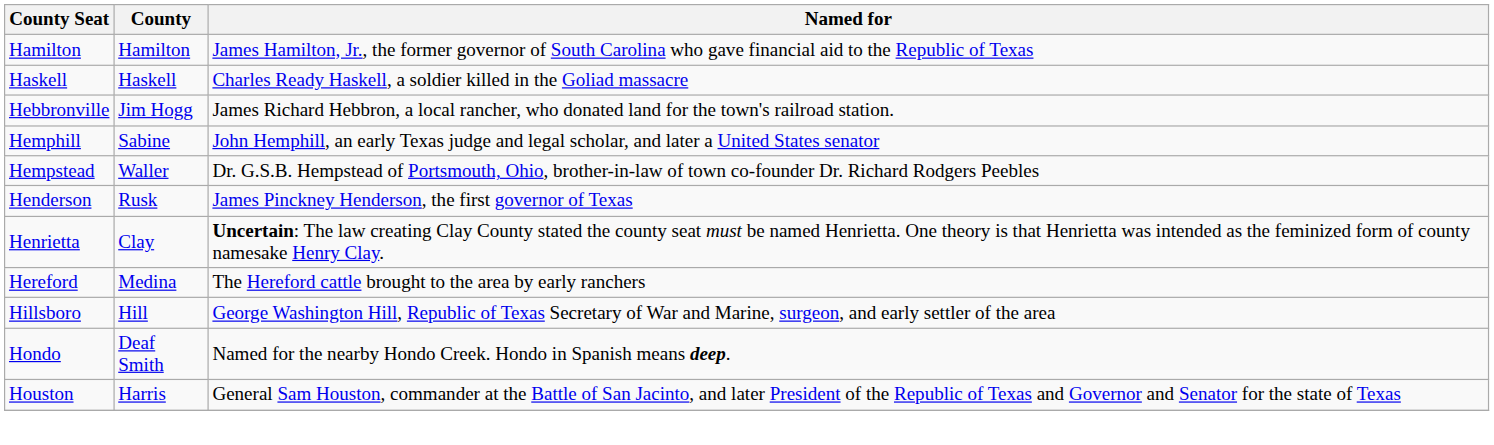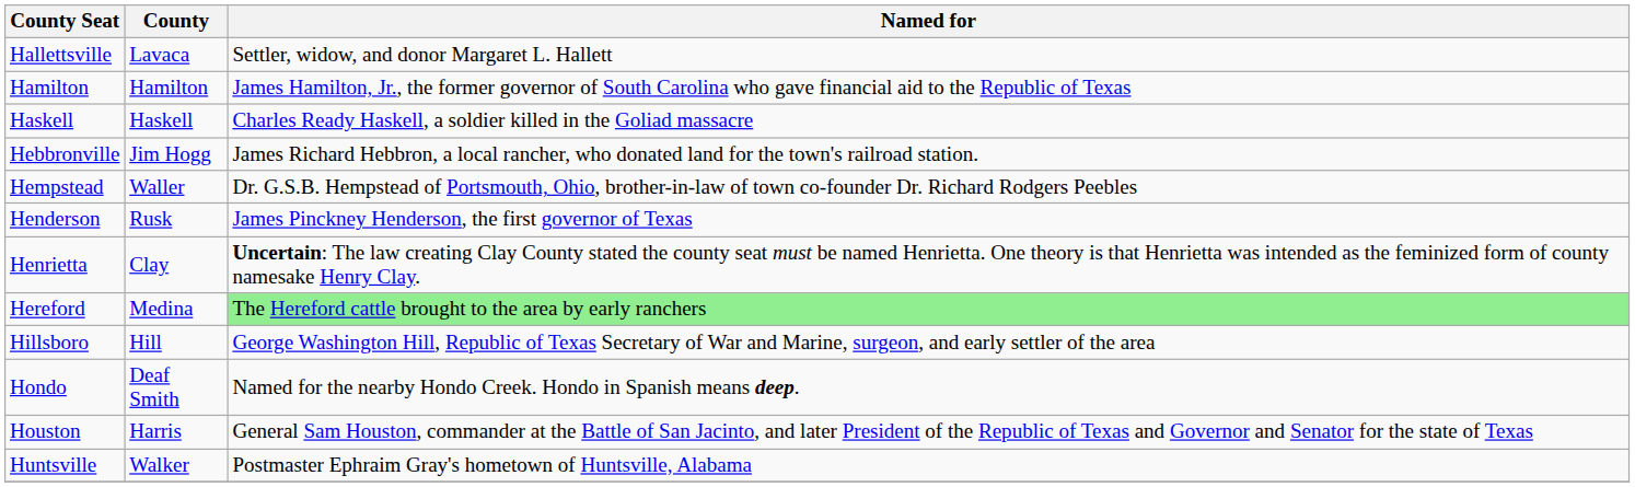 <table class="wikitable">
 <tr>
 <th>County Seat</th>
 <th>County</th>
 <th>Named for</th>
+</tr>
+<tr valign="top">
+<td><a href='#'>Hallettsville</a></td>
+<td><a href='#'>Lavaca</a></td>
+<td>Settler, widow, and donor Margaret L. Hallett</td>
 </tr>
 <tr>
 <td><a href='#'>Hamilton</a></td>
 <td><a href='#'>Hamilton</a></td>
 <td><a href='#'>James Hamilton, Jr.</a>, the former governor of <a href='#'>South Carolina</a> who gave financial aid to the <a href='#'>Republic of Texas</a></td>
 </tr>
 <tr>
 <td><a href='#'>Haskell</a></td>
 <td><a href='#'>Haskell</a></td>
 <td><a href='#'>Charles Ready Haskell</a>, a soldier killed in the <a href='#'>Goliad massacre</a></td>
 </tr>
 <tr>
 <td><a href='#'>Hebbronville</a></td>
 <td><a href='#'>Jim Hogg</a></td>
 <td>James Richard Hebbron, a local rancher, who donated land for the town's railroad station.</td>
-</tr>
-<tr>
-<td><a href='#'>Hemphill</a></td>
-<td><a href='#'>Sabine</a></td>
-<td><a href='#'>John Hemphill</a>, an early Texas judge and legal scholar, and later a <a href='#'>United States senator</a></td>
 </tr>
 <tr>
 <td><a href='#'>Hempstead</a></td>
 <td><a href='#'>Waller</a></td>
 <td>Dr. G.S.B. Hempstead of <a href='#'>Portsmouth, Ohio</a>, brother-in-law of town co-founder Dr. Richard Rodgers Peebles</td>
 </tr>
 <tr>
 <td><a href='#'>Henderson</a></td>
 <td><a href='#'>Rusk</a></td>
 <td><a href='#'>James Pinckney Henderson</a>, the first <a href='#'>governor of Texas</a></td>
 </tr>
 <tr>
 <td><a href='#'>Henrietta</a></td>
 <td><a href='#'>Clay</a></td>
 <td><strong>Uncertain</strong>: The law creating Clay County stated the county seat <em>must</em> be named Henrietta. One theory is that Henrietta was intended as the feminized form of county namesake <a href='#'>Henry Clay</a>.</td>
 </tr>
 <tr>
 <td><a href='#'>Hereford</a></td>
 <td><a href='#'>Medina</a></td>
-<td>The <a href='#'>Hereford cattle</a> brought to the area by early ranchers</td>
+<td style="background: lightgreen;">The <a href='#'>Hereford cattle</a> brought to the area by early ranchers</td>
 </tr>
 <tr>
 <td><a href='#'>Hillsboro</a></td>
 <td><a href='#'>Hill</a></td>
 <td><a href='#'>George Washington Hill</a>, <a href='#'>Republic of Texas</a> Secretary of War and Marine, <a href='#'>surgeon</a>, and early settler of the area</td>
 </tr>
 <tr>
 <td><a href='#'>Hondo</a></td>
 <td><a href='#'>Deaf Smith</a></td>
 <td>Named for the nearby Hondo Creek.  Hondo in Spanish means <strong><em>deep</em></strong>.</td>
 </tr>
 <tr>
 <td><a href='#'>Houston</a></td>
 <td><a href='#'>Harris</a></td>
 <td>General <a href='#'>Sam Houston</a>, commander at the <a href='#'>Battle of San Jacinto</a>, and later <a href='#'>President</a> of the <a href='#'>Republic of Texas</a> and <a href='#'>Governor</a> and <a href='#'>Senator</a> for the state of <a href='#'>Texas</a></td>
 </tr>
 <tr>
+<td><a href='#'>Huntsville</a></td>
+<td><a href='#'>Walker</a></td>
+<td>Postmaster Ephraim Gray's hometown of <a href='#'>Huntsville, Alabama</a></td>
+</tr>
+<tr>
 </tr>
 </table>
